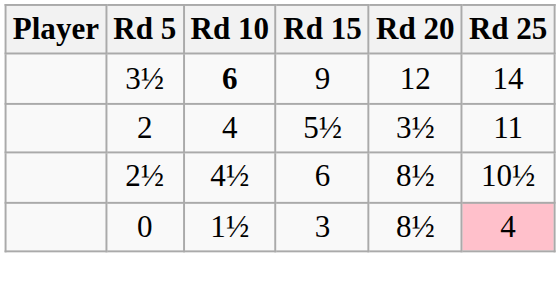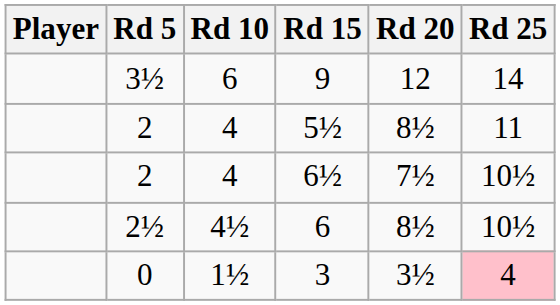 <table class="wikitable" style="text-align:center; margin: 1em auto 1em auto;">
 <tr>
 <th>Player</th>
 <th>Rd 5</th>
 <th>Rd 10</th>
 <th>Rd 15</th>
 <th>Rd 20</th>
 <th>Rd 25</th>
 </tr>
 <tr>
 <td align=left></td>
 <td>3½</td>
-<td><strong>6</strong></td>
+<td>6</td>
 <td>9</td>
 <td>12</td>
 <td>14</td>
 </tr>
 <tr>
 <td align=left></td>
 <td>2</td>
 <td>4</td>
 <td>5½</td>
-<td>3½</td>
+<td>8½</td>
 <td>11</td>
+</tr>
+<tr>
+<td align=left></td>
+<td>2</td>
+<td>4</td>
+<td>6½</td>
+<td>7½</td>
+<td>10½</td>
 </tr>
 <tr>
 <td align=left></td>
 <td>2½</td>
 <td>4½</td>
 <td>6</td>
 <td>8½</td>
 <td>10½</td>
 </tr>
 <tr>
 <td align=left></td>
 <td>0</td>
 <td>1½</td>
 <td>3</td>
-<td>8½</td>
+<td>3½</td>
 <td style="background: pink;">4</td>
 </tr>
 </table>
